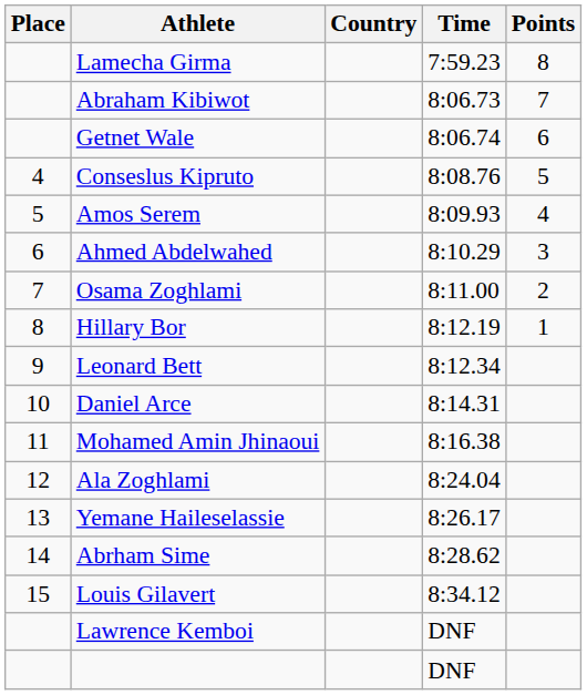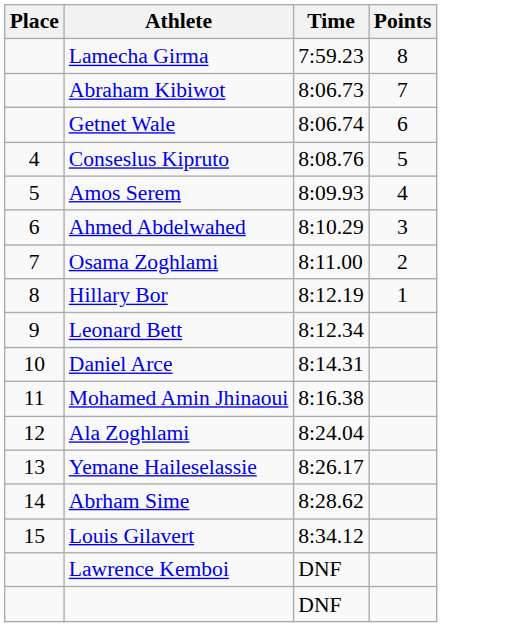 <table class="wikitable">
 <tr>
 <th>Place</th>
 <th>Athlete</th>
-<th>Country</th>
 <th>Time</th>
 <th>Points</th>
 </tr>
 <tr>
 <td align=center></td>
 <td><a href='#'>Lamecha Girma</a></td>
-<td></td>
 <td>7:59.23</td>
 <td align=center>8</td>
 </tr>
 <tr>
 <td align=center></td>
 <td><a href='#'>Abraham Kibiwot</a></td>
-<td></td>
 <td>8:06.73</td>
 <td align=center>7</td>
 </tr>
 <tr>
 <td align=center></td>
 <td><a href='#'>Getnet Wale</a></td>
-<td></td>
 <td>8:06.74</td>
 <td align=center>6</td>
 </tr>
 <tr>
 <td align=center>4</td>
 <td><a href='#'>Conseslus Kipruto</a></td>
-<td></td>
 <td>8:08.76</td>
 <td align=center>5</td>
 </tr>
 <tr>
 <td align=center>5</td>
 <td><a href='#'>Amos Serem</a></td>
-<td></td>
 <td>8:09.93</td>
 <td align=center>4</td>
 </tr>
 <tr>
 <td align=center>6</td>
 <td><a href='#'>Ahmed Abdelwahed</a></td>
-<td></td>
 <td>8:10.29</td>
 <td align=center>3</td>
 </tr>
 <tr>
 <td align=center>7</td>
 <td><a href='#'>Osama Zoghlami</a></td>
-<td></td>
 <td>8:11.00</td>
 <td align=center>2</td>
 </tr>
 <tr>
 <td align=center>8</td>
 <td><a href='#'>Hillary Bor</a></td>
-<td></td>
 <td>8:12.19</td>
 <td align=center>1</td>
 </tr>
 <tr>
 <td align=center>9</td>
 <td><a href='#'>Leonard Bett</a></td>
-<td></td>
 <td>8:12.34</td>
 <td align=center></td>
 </tr>
 <tr>
 <td align=center>10</td>
 <td><a href='#'>Daniel Arce</a></td>
-<td></td>
 <td>8:14.31</td>
 <td align=center></td>
 </tr>
 <tr>
 <td align=center>11</td>
 <td><a href='#'>Mohamed Amin Jhinaoui</a></td>
-<td></td>
 <td>8:16.38</td>
 <td align=center></td>
 </tr>
 <tr>
 <td align=center>12</td>
 <td><a href='#'>Ala Zoghlami</a></td>
-<td></td>
 <td>8:24.04</td>
 <td align=center></td>
 </tr>
 <tr>
 <td align=center>13</td>
 <td><a href='#'>Yemane Haileselassie</a></td>
-<td></td>
 <td>8:26.17</td>
 <td align=center></td>
 </tr>
 <tr>
 <td align=center>14</td>
 <td><a href='#'>Abrham Sime</a></td>
-<td></td>
 <td>8:28.62</td>
 <td align=center></td>
 </tr>
 <tr>
 <td align=center>15</td>
 <td><a href='#'>Louis Gilavert</a></td>
-<td></td>
 <td>8:34.12</td>
 <td align=center></td>
 </tr>
 <tr>
 <td align=center></td>
 <td><a href='#'>Lawrence Kemboi</a></td>
-<td></td>
 <td>DNF</td>
 <td align=center></td>
 </tr>
 <tr>
 <td align=center></td>
 <td></td>
-<td></td>
 <td>DNF</td>
 <td align=center></td>
 </tr>
 </table>
